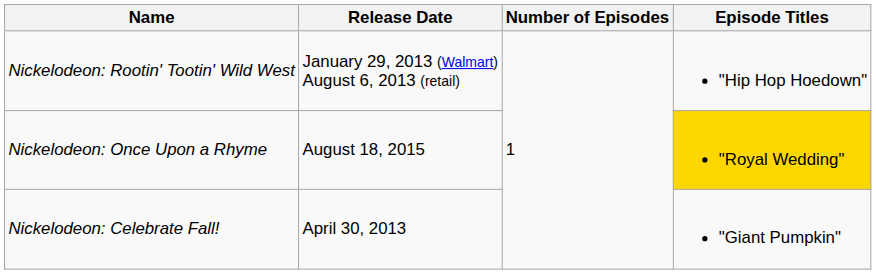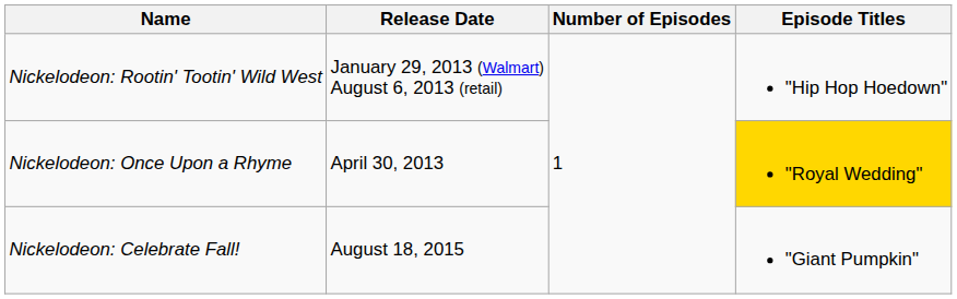 <table class="wikitable">
 <tr>
 <th>Name</th>
 <th>Release Date</th>
 <th>Number of Episodes</th>
 <th>Episode Titles</th>
 </tr>
 <tr>
 <td><em>Nickelodeon: Rootin' Tootin' Wild West</em></td>
 <td>January 29, 2013 <small>(<a href='#'>Walmart</a>)</small><br>August 6, 2013 <small>(retail)</small></td>
 <td rowspan="3">1</td>
 <td><br><ul><li>"Hip Hop Hoedown"</li></ul></td>
 </tr>
 <tr>
 <td><em>Nickelodeon: Once Upon a Rhyme</em></td>
-<td>August 18, 2015</td>
+<td>April 30, 2013</td>
 <td style="background: gold;"><br><ul><li>"Royal Wedding"</li></ul></td>
 </tr>
 <tr>
 <td><em>Nickelodeon: Celebrate Fall!</em></td>
-<td>April 30, 2013</td>
+<td>August 18, 2015</td>
 <td><br><ul><li>"Giant Pumpkin"</li></ul></td>
 </tr>
 </table>
